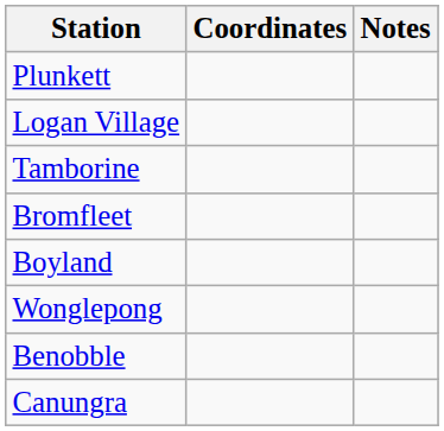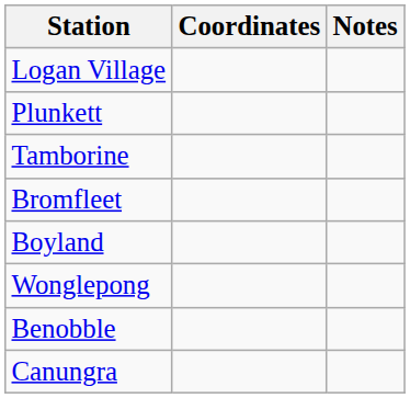 <table class="wikitable">
 <tr>
 <th>Station</th>
 <th>Coordinates</th>
 <th>Notes</th>
 </tr>
 <tr>
-<td><a href='#'>Plunkett</a></td>
+<td><a href='#'>Logan Village</a></td>
 <td></td>
 <td></td>
 </tr>
 <tr>
-<td><a href='#'>Logan Village</a></td>
+<td><a href='#'>Plunkett</a></td>
 <td></td>
 <td></td>
 </tr>
 <tr>
 <td><a href='#'>Tamborine</a></td>
 <td></td>
 <td></td>
 </tr>
 <tr>
 <td><a href='#'>Bromfleet</a></td>
 <td></td>
 <td></td>
 </tr>
 <tr>
 <td><a href='#'>Boyland</a></td>
 <td></td>
 <td></td>
 </tr>
 <tr>
 <td><a href='#'>Wonglepong</a></td>
 <td></td>
 <td></td>
 </tr>
 <tr>
 <td><a href='#'>Benobble</a></td>
 <td></td>
 <td></td>
 </tr>
 <tr>
 <td><a href='#'>Canungra</a></td>
 <td></td>
 <td></td>
 </tr>
 </table>
